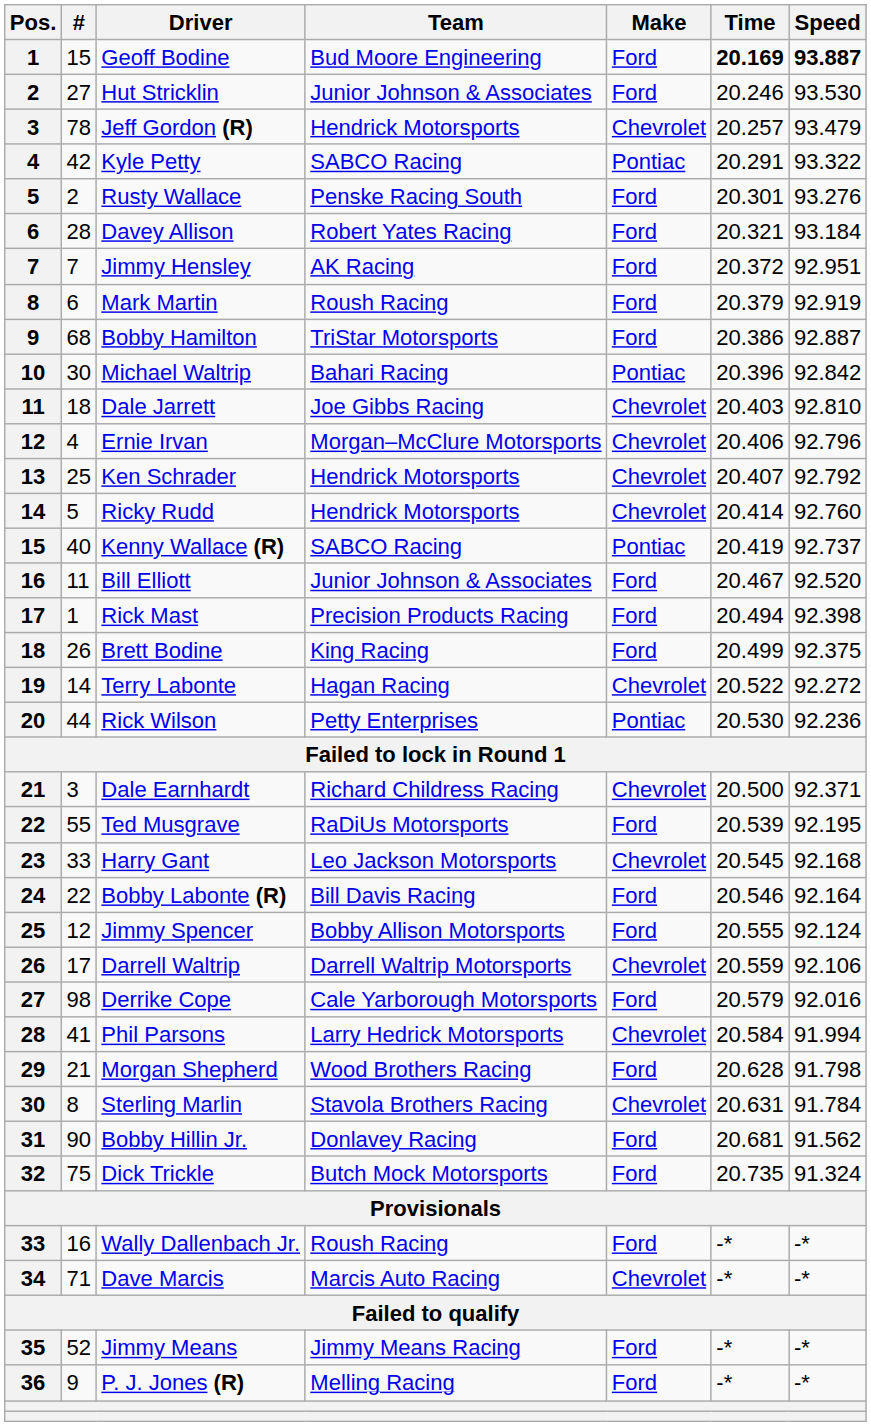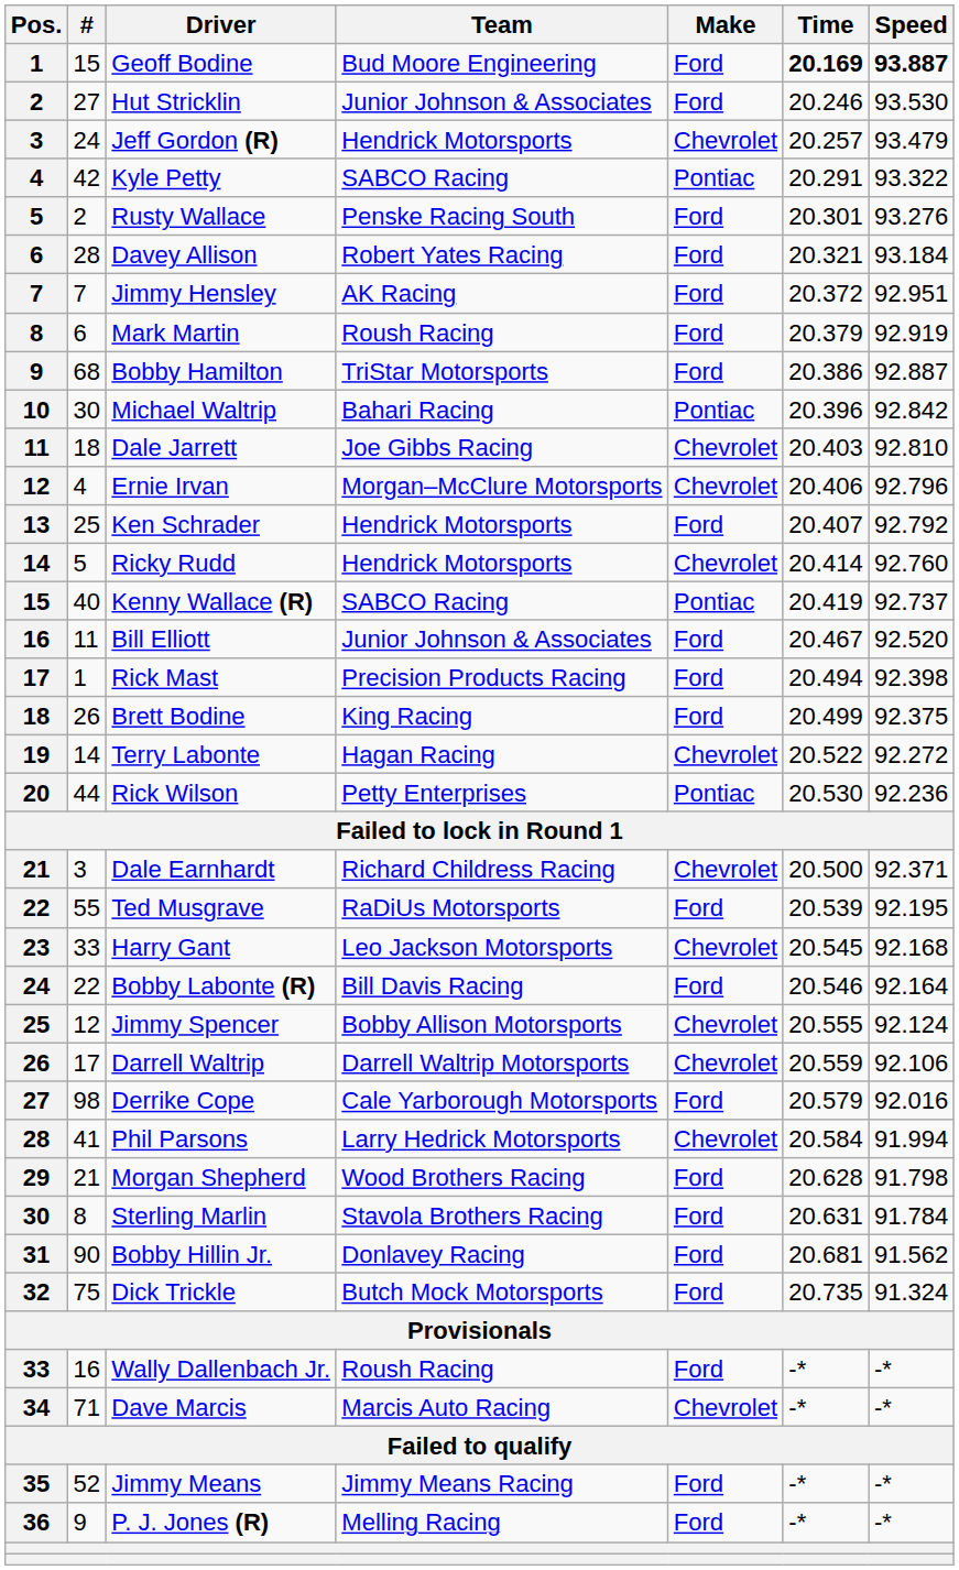 <table class="wikitable" style="font-size:95%">
 <tr>
 <th>Pos.</th>
 <th>#</th>
 <th>Driver</th>
 <th>Team</th>
 <th>Make</th>
 <th>Time</th>
 <th>Speed</th>
 </tr>
 <tr>
 <th>1</th>
 <td>15</td>
 <td><a href='#'>Geoff Bodine</a></td>
 <td><a href='#'>Bud Moore Engineering</a></td>
 <td><a href='#'>Ford</a></td>
 <td><strong>20.169</strong></td>
 <td><strong>93.887</strong></td>
 </tr>
 <tr>
 <th>2</th>
 <td>27</td>
 <td><a href='#'>Hut Stricklin</a></td>
 <td><a href='#'>Junior Johnson & Associates</a></td>
 <td><a href='#'>Ford</a></td>
 <td>20.246</td>
 <td>93.530</td>
 </tr>
 <tr>
 <th>3</th>
-<td>78</td>
+<td>24</td>
 <td><a href='#'>Jeff Gordon</a> <strong>(R)</strong></td>
 <td><a href='#'>Hendrick Motorsports</a></td>
 <td><a href='#'>Chevrolet</a></td>
 <td>20.257</td>
 <td>93.479</td>
 </tr>
 <tr>
 <th>4</th>
 <td>42</td>
 <td><a href='#'>Kyle Petty</a></td>
 <td><a href='#'>SABCO Racing</a></td>
 <td><a href='#'>Pontiac</a></td>
 <td>20.291</td>
 <td>93.322</td>
 </tr>
 <tr>
 <th>5</th>
 <td>2</td>
 <td><a href='#'>Rusty Wallace</a></td>
 <td><a href='#'>Penske Racing South</a></td>
 <td><a href='#'>Ford</a></td>
 <td>20.301</td>
 <td>93.276</td>
 </tr>
 <tr>
 <th>6</th>
 <td>28</td>
 <td><a href='#'>Davey Allison</a></td>
 <td><a href='#'>Robert Yates Racing</a></td>
 <td><a href='#'>Ford</a></td>
 <td>20.321</td>
 <td>93.184</td>
 </tr>
 <tr>
 <th>7</th>
 <td>7</td>
 <td><a href='#'>Jimmy Hensley</a></td>
 <td><a href='#'>AK Racing</a></td>
 <td><a href='#'>Ford</a></td>
 <td>20.372</td>
 <td>92.951</td>
 </tr>
 <tr>
 <th>8</th>
 <td>6</td>
 <td><a href='#'>Mark Martin</a></td>
 <td><a href='#'>Roush Racing</a></td>
 <td><a href='#'>Ford</a></td>
 <td>20.379</td>
 <td>92.919</td>
 </tr>
 <tr>
 <th>9</th>
 <td>68</td>
 <td><a href='#'>Bobby Hamilton</a></td>
 <td><a href='#'>TriStar Motorsports</a></td>
 <td><a href='#'>Ford</a></td>
 <td>20.386</td>
 <td>92.887</td>
 </tr>
 <tr>
 <th>10</th>
 <td>30</td>
 <td><a href='#'>Michael Waltrip</a></td>
 <td><a href='#'>Bahari Racing</a></td>
 <td><a href='#'>Pontiac</a></td>
 <td>20.396</td>
 <td>92.842</td>
 </tr>
 <tr>
 <th>11</th>
 <td>18</td>
 <td><a href='#'>Dale Jarrett</a></td>
 <td><a href='#'>Joe Gibbs Racing</a></td>
 <td><a href='#'>Chevrolet</a></td>
 <td>20.403</td>
 <td>92.810</td>
 </tr>
 <tr>
 <th>12</th>
 <td>4</td>
 <td><a href='#'>Ernie Irvan</a></td>
 <td><a href='#'>Morgan–McClure Motorsports</a></td>
 <td><a href='#'>Chevrolet</a></td>
 <td>20.406</td>
 <td>92.796</td>
 </tr>
 <tr>
 <th>13</th>
 <td>25</td>
 <td><a href='#'>Ken Schrader</a></td>
 <td><a href='#'>Hendrick Motorsports</a></td>
-<td><a href='#'>Chevrolet</a></td>
+<td><a href='#'>Ford</a></td>
 <td>20.407</td>
 <td>92.792</td>
 </tr>
 <tr>
 <th>14</th>
 <td>5</td>
 <td><a href='#'>Ricky Rudd</a></td>
 <td><a href='#'>Hendrick Motorsports</a></td>
 <td><a href='#'>Chevrolet</a></td>
 <td>20.414</td>
 <td>92.760</td>
 </tr>
 <tr>
 <th>15</th>
 <td>40</td>
 <td><a href='#'>Kenny Wallace</a> <strong>(R)</strong></td>
 <td><a href='#'>SABCO Racing</a></td>
 <td><a href='#'>Pontiac</a></td>
 <td>20.419</td>
 <td>92.737</td>
 </tr>
 <tr>
 <th>16</th>
 <td>11</td>
 <td><a href='#'>Bill Elliott</a></td>
 <td><a href='#'>Junior Johnson & Associates</a></td>
 <td><a href='#'>Ford</a></td>
 <td>20.467</td>
 <td>92.520</td>
 </tr>
 <tr>
 <th>17</th>
 <td>1</td>
 <td><a href='#'>Rick Mast</a></td>
 <td><a href='#'>Precision Products Racing</a></td>
 <td><a href='#'>Ford</a></td>
 <td>20.494</td>
 <td>92.398</td>
 </tr>
 <tr>
 <th>18</th>
 <td>26</td>
 <td><a href='#'>Brett Bodine</a></td>
 <td><a href='#'>King Racing</a></td>
 <td><a href='#'>Ford</a></td>
 <td>20.499</td>
 <td>92.375</td>
 </tr>
 <tr>
 <th>19</th>
 <td>14</td>
 <td><a href='#'>Terry Labonte</a></td>
 <td><a href='#'>Hagan Racing</a></td>
 <td><a href='#'>Chevrolet</a></td>
 <td>20.522</td>
 <td>92.272</td>
 </tr>
 <tr>
 <th>20</th>
 <td>44</td>
 <td><a href='#'>Rick Wilson</a></td>
 <td><a href='#'>Petty Enterprises</a></td>
 <td><a href='#'>Pontiac</a></td>
 <td>20.530</td>
 <td>92.236</td>
 </tr>
 <tr>
 <th colspan="7">Failed to lock in Round 1</th>
 </tr>
 <tr>
 <th>21</th>
 <td>3</td>
 <td><a href='#'>Dale Earnhardt</a></td>
 <td><a href='#'>Richard Childress Racing</a></td>
 <td><a href='#'>Chevrolet</a></td>
 <td>20.500</td>
 <td>92.371</td>
 </tr>
 <tr>
 <th>22</th>
 <td>55</td>
 <td><a href='#'>Ted Musgrave</a></td>
 <td><a href='#'>RaDiUs Motorsports</a></td>
 <td><a href='#'>Ford</a></td>
 <td>20.539</td>
 <td>92.195</td>
 </tr>
 <tr>
 <th>23</th>
 <td>33</td>
 <td><a href='#'>Harry Gant</a></td>
 <td><a href='#'>Leo Jackson Motorsports</a></td>
 <td><a href='#'>Chevrolet</a></td>
 <td>20.545</td>
 <td>92.168</td>
 </tr>
 <tr>
 <th>24</th>
 <td>22</td>
 <td><a href='#'>Bobby Labonte</a> <strong>(R)</strong></td>
 <td><a href='#'>Bill Davis Racing</a></td>
 <td><a href='#'>Ford</a></td>
 <td>20.546</td>
 <td>92.164</td>
 </tr>
 <tr>
 <th>25</th>
 <td>12</td>
 <td><a href='#'>Jimmy Spencer</a></td>
 <td><a href='#'>Bobby Allison Motorsports</a></td>
-<td><a href='#'>Ford</a></td>
+<td><a href='#'>Chevrolet</a></td>
 <td>20.555</td>
 <td>92.124</td>
 </tr>
 <tr>
 <th>26</th>
 <td>17</td>
 <td><a href='#'>Darrell Waltrip</a></td>
 <td><a href='#'>Darrell Waltrip Motorsports</a></td>
 <td><a href='#'>Chevrolet</a></td>
 <td>20.559</td>
 <td>92.106</td>
 </tr>
 <tr>
 <th>27</th>
 <td>98</td>
 <td><a href='#'>Derrike Cope</a></td>
 <td><a href='#'>Cale Yarborough Motorsports</a></td>
 <td><a href='#'>Ford</a></td>
 <td>20.579</td>
 <td>92.016</td>
 </tr>
 <tr>
 <th>28</th>
 <td>41</td>
 <td><a href='#'>Phil Parsons</a></td>
 <td><a href='#'>Larry Hedrick Motorsports</a></td>
 <td><a href='#'>Chevrolet</a></td>
 <td>20.584</td>
 <td>91.994</td>
 </tr>
 <tr>
 <th>29</th>
 <td>21</td>
 <td><a href='#'>Morgan Shepherd</a></td>
 <td><a href='#'>Wood Brothers Racing</a></td>
 <td><a href='#'>Ford</a></td>
 <td>20.628</td>
 <td>91.798</td>
 </tr>
 <tr>
 <th>30</th>
 <td>8</td>
 <td><a href='#'>Sterling Marlin</a></td>
 <td><a href='#'>Stavola Brothers Racing</a></td>
-<td><a href='#'>Chevrolet</a></td>
+<td><a href='#'>Ford</a></td>
 <td>20.631</td>
 <td>91.784</td>
 </tr>
 <tr>
 <th>31</th>
 <td>90</td>
 <td><a href='#'>Bobby Hillin Jr.</a></td>
 <td><a href='#'>Donlavey Racing</a></td>
 <td><a href='#'>Ford</a></td>
 <td>20.681</td>
 <td>91.562</td>
 </tr>
 <tr>
 <th>32</th>
 <td>75</td>
 <td><a href='#'>Dick Trickle</a></td>
 <td><a href='#'>Butch Mock Motorsports</a></td>
 <td><a href='#'>Ford</a></td>
 <td>20.735</td>
 <td>91.324</td>
 </tr>
 <tr>
 <th colspan="7">Provisionals</th>
 </tr>
 <tr>
 <th>33</th>
 <td>16</td>
 <td><a href='#'>Wally Dallenbach Jr.</a></td>
 <td><a href='#'>Roush Racing</a></td>
 <td><a href='#'>Ford</a></td>
 <td>-*</td>
 <td>-*</td>
 </tr>
 <tr>
 <th>34</th>
 <td>71</td>
 <td><a href='#'>Dave Marcis</a></td>
 <td><a href='#'>Marcis Auto Racing</a></td>
 <td><a href='#'>Chevrolet</a></td>
 <td>-*</td>
 <td>-*</td>
 </tr>
 <tr>
 <th colspan="7">Failed to qualify</th>
 </tr>
 <tr>
 <th>35</th>
 <td>52</td>
 <td><a href='#'>Jimmy Means</a></td>
 <td><a href='#'>Jimmy Means Racing</a></td>
 <td><a href='#'>Ford</a></td>
 <td>-*</td>
 <td>-*</td>
 </tr>
 <tr>
 <th>36</th>
 <td>9</td>
 <td><a href='#'>P. J. Jones</a> <strong>(R)</strong></td>
 <td><a href='#'>Melling Racing</a></td>
 <td><a href='#'>Ford</a></td>
 <td>-*</td>
 <td>-*</td>
 </tr>
 <tr>
 <th colspan="7"></th>
 </tr>
 <tr>
 <th colspan="7"></th>
 </tr>
 </table>
